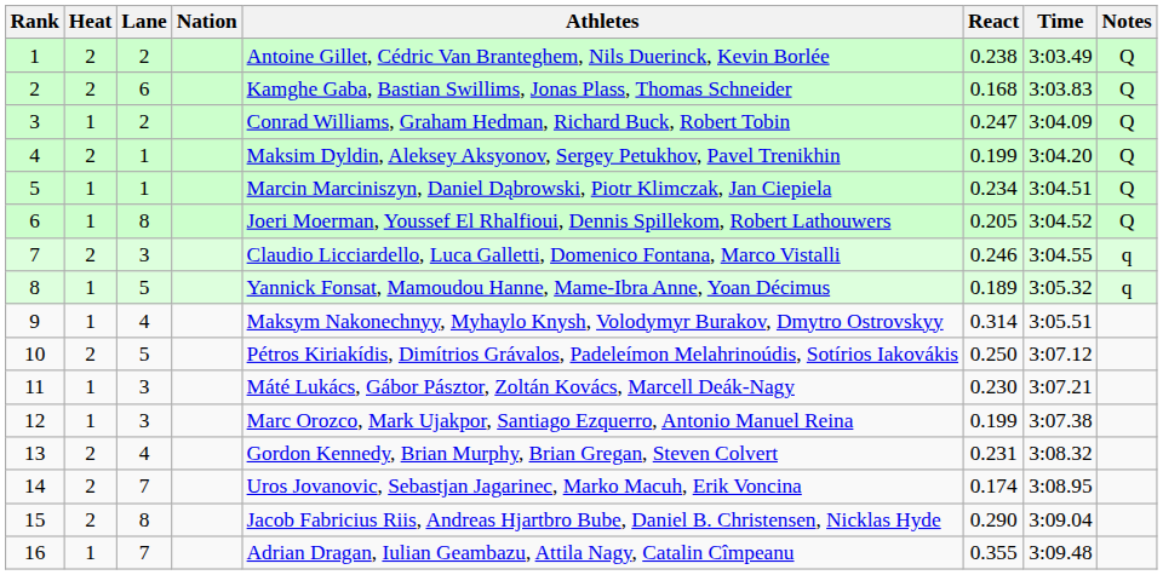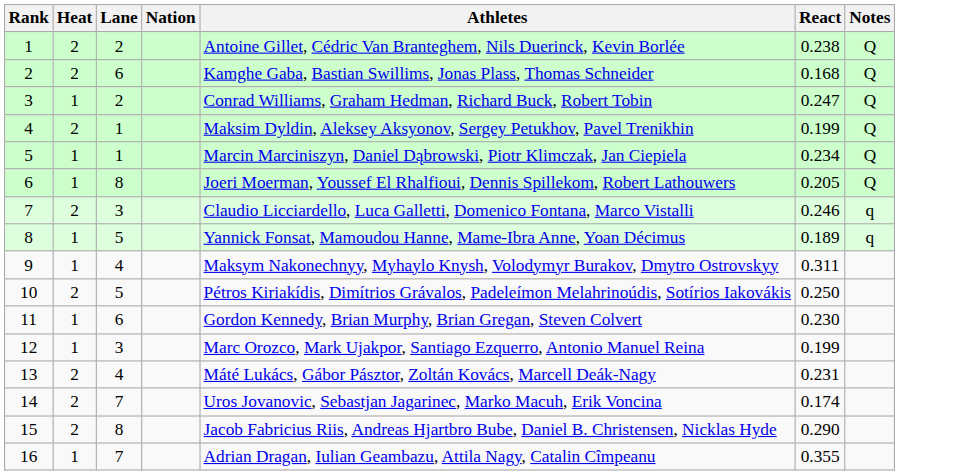 <table class="wikitable sortable" style="text-align:center">
 <tr>
 <th>Rank</th>
 <th>Heat</th>
 <th>Lane</th>
 <th>Nation</th>
 <th>Athletes</th>
 <th>React</th>
-<th>Time</th>
 <th>Notes</th>
 </tr>
 <tr bgcolor=ccffcc>
 <td>1</td>
 <td>2</td>
 <td>2</td>
 <td align=left></td>
 <td align=left><a href='#'>Antoine Gillet</a>, <a href='#'>Cédric Van Branteghem</a>, <a href='#'>Nils Duerinck</a>, <a href='#'>Kevin Borlée</a></td>
 <td>0.238</td>
-<td>3:03.49</td>
 <td>Q</td>
 </tr>
 <tr bgcolor=ccffcc>
 <td>2</td>
 <td>2</td>
 <td>6</td>
 <td align=left></td>
 <td align=left><a href='#'>Kamghe Gaba</a>, <a href='#'>Bastian Swillims</a>, <a href='#'>Jonas Plass</a>, <a href='#'>Thomas Schneider</a></td>
 <td>0.168</td>
-<td>3:03.83</td>
 <td>Q</td>
 </tr>
 <tr bgcolor=ccffcc>
 <td>3</td>
 <td>1</td>
 <td>2</td>
 <td align=left></td>
 <td align=left><a href='#'>Conrad Williams</a>, <a href='#'>Graham Hedman</a>, <a href='#'>Richard Buck</a>, <a href='#'>Robert Tobin</a></td>
 <td>0.247</td>
-<td>3:04.09</td>
 <td>Q</td>
 </tr>
 <tr bgcolor=ccffcc>
 <td>4</td>
 <td>2</td>
 <td>1</td>
 <td align=left></td>
 <td align=left><a href='#'>Maksim Dyldin</a>, <a href='#'>Aleksey Aksyonov</a>, <a href='#'>Sergey Petukhov</a>, <a href='#'>Pavel Trenikhin</a></td>
 <td>0.199</td>
-<td>3:04.20</td>
 <td>Q</td>
 </tr>
 <tr bgcolor=ccffcc>
 <td>5</td>
 <td>1</td>
 <td>1</td>
 <td align=left></td>
 <td align=left><a href='#'>Marcin Marciniszyn</a>, <a href='#'>Daniel Dąbrowski</a>, <a href='#'>Piotr Klimczak</a>, <a href='#'>Jan Ciepiela</a></td>
 <td>0.234</td>
-<td>3:04.51</td>
 <td>Q</td>
 </tr>
 <tr bgcolor=ccffcc>
 <td>6</td>
 <td>1</td>
 <td>8</td>
 <td align=left></td>
 <td align=left><a href='#'>Joeri Moerman</a>, <a href='#'>Youssef El Rhalfioui</a>, <a href='#'>Dennis Spillekom</a>, <a href='#'>Robert Lathouwers</a></td>
 <td>0.205</td>
-<td>3:04.52</td>
 <td>Q</td>
 </tr>
 <tr bgcolor=ddffdd>
 <td>7</td>
 <td>2</td>
 <td>3</td>
 <td align=left></td>
 <td align=left><a href='#'>Claudio Licciardello</a>, <a href='#'>Luca Galletti</a>, <a href='#'>Domenico Fontana</a>, <a href='#'>Marco Vistalli</a></td>
 <td>0.246</td>
-<td>3:04.55</td>
 <td>q</td>
 </tr>
 <tr bgcolor=ddffdd>
 <td>8</td>
 <td>1</td>
 <td>5</td>
 <td align=left></td>
 <td align=left><a href='#'>Yannick Fonsat</a>, <a href='#'>Mamoudou Hanne</a>, <a href='#'>Mame-Ibra Anne</a>, <a href='#'>Yoan Décimus</a></td>
 <td>0.189</td>
-<td>3:05.32</td>
 <td>q</td>
 </tr>
 <tr>
 <td>9</td>
 <td>1</td>
 <td>4</td>
 <td align=left></td>
 <td align=left><a href='#'>Maksym Nakonechnyy</a>, <a href='#'>Myhaylo Knysh</a>, <a href='#'>Volodymyr Burakov</a>, <a href='#'>Dmytro Ostrovskyy</a></td>
-<td>0.314</td>
-<td>3:05.51</td>
+<td>0.311</td>
 <td></td>
 </tr>
 <tr>
 <td>10</td>
 <td>2</td>
 <td>5</td>
 <td align=left></td>
 <td align=left><a href='#'>Pétros Kiriakídis</a>, <a href='#'>Dimítrios Grávalos</a>, <a href='#'>Padeleímon Melahrinoúdis</a>, <a href='#'>Sotírios Iakovákis</a></td>
 <td>0.250</td>
-<td>3:07.12</td>
 <td></td>
 </tr>
 <tr>
 <td>11</td>
 <td>1</td>
-<td>3</td>
+<td>6</td>
 <td align=left></td>
-<td align=left><a href='#'>Máté Lukács</a>, <a href='#'>Gábor Pásztor</a>, <a href='#'>Zoltán Kovács</a>, <a href='#'>Marcell Deák-Nagy</a></td>
+<td align=left><a href='#'>Gordon Kennedy</a>, <a href='#'>Brian Murphy</a>, <a href='#'>Brian Gregan</a>, <a href='#'>Steven Colvert</a></td>
 <td>0.230</td>
-<td>3:07.21</td>
 <td></td>
 </tr>
 <tr>
 <td>12</td>
 <td>1</td>
 <td>3</td>
 <td align=left></td>
 <td align=left><a href='#'>Marc Orozco</a>, <a href='#'>Mark Ujakpor</a>, <a href='#'>Santiago Ezquerro</a>, <a href='#'>Antonio Manuel Reina</a></td>
 <td>0.199</td>
-<td>3:07.38</td>
 <td></td>
 </tr>
 <tr>
 <td>13</td>
 <td>2</td>
 <td>4</td>
 <td align=left></td>
-<td align=left><a href='#'>Gordon Kennedy</a>, <a href='#'>Brian Murphy</a>, <a href='#'>Brian Gregan</a>, <a href='#'>Steven Colvert</a></td>
+<td align=left><a href='#'>Máté Lukács</a>, <a href='#'>Gábor Pásztor</a>, <a href='#'>Zoltán Kovács</a>, <a href='#'>Marcell Deák-Nagy</a></td>
 <td>0.231</td>
-<td>3:08.32</td>
 <td></td>
 </tr>
 <tr>
 <td>14</td>
 <td>2</td>
 <td>7</td>
 <td align=left></td>
 <td align=left><a href='#'>Uros Jovanovic</a>, <a href='#'>Sebastjan Jagarinec</a>, <a href='#'>Marko Macuh</a>, <a href='#'>Erik Voncina</a></td>
 <td>0.174</td>
-<td>3:08.95</td>
 <td></td>
 </tr>
 <tr>
 <td>15</td>
 <td>2</td>
 <td>8</td>
 <td align=left></td>
 <td align=left><a href='#'>Jacob Fabricius Riis</a>, <a href='#'>Andreas Hjartbro Bube</a>, <a href='#'>Daniel B. Christensen</a>, <a href='#'>Nicklas Hyde</a></td>
 <td>0.290</td>
-<td>3:09.04</td>
 <td></td>
 </tr>
 <tr>
 <td>16</td>
 <td>1</td>
 <td>7</td>
 <td align=left></td>
 <td align=left><a href='#'>Adrian Dragan</a>, <a href='#'>Iulian Geambazu</a>, <a href='#'>Attila Nagy</a>, <a href='#'>Catalin Cîmpeanu</a></td>
 <td>0.355</td>
-<td>3:09.48</td>
 <td></td>
 </tr>
 </table>
